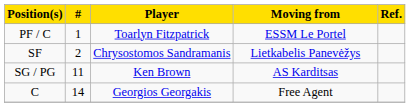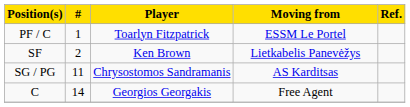 <table class="wikitable sortable" style="text-align:left">
 <tr>
 <td style="background:#FFDF00; color:black; text-align:center"><strong>Position(s)</strong></td>
 <td style="background:#FFDF00; color:black; text-align:center;" width=25><strong>#</strong></td>
 <td style="background:#FFDF00; color:black; text-align:center"><strong>Player</strong></td>
 <td style="background:#FFDF00; color:black; text-align:center;" width=180><strong>Moving from</strong></td>
 <td style="background:#FFDF00; color:black; text-align:center"><strong>Ref.</strong></td>
 </tr>
 <tr>
 <td style="text-align:center;">PF / C</td>
 <td style="text-align:center;">1</td>
 <td style="text-align:center;"> <a href='#'>Toarlyn Fitzpatrick</a></td>
 <td style="text-align:center;"> <a href='#'>ESSM Le Portel</a></td>
 <td></td>
 </tr>
 <tr>
 <td style="text-align:center;">SF</td>
 <td style="text-align:center;">2</td>
-<td style="text-align:center;"> <a href='#'>Chrysostomos Sandramanis</a></td>
+<td style="text-align:center;"> <a href='#'>Ken Brown</a></td>
 <td style="text-align:center;"> <a href='#'>Lietkabelis Panevėžys</a></td>
 <td></td>
 </tr>
 <tr>
 <td style="text-align:center;">SG / PG</td>
 <td style="text-align:center;">11</td>
-<td style="text-align:center;"> <a href='#'>Ken Brown</a></td>
+<td style="text-align:center;"> <a href='#'>Chrysostomos Sandramanis</a></td>
 <td style="text-align:center;"> <a href='#'>AS Karditsas</a></td>
 <td></td>
 </tr>
 <tr>
 <td style="text-align:center;">C</td>
 <td style="text-align:center;">14</td>
 <td style="text-align:center;"> <a href='#'>Georgios Georgakis</a></td>
 <td style="text-align:center;">Free Agent</td>
 <td></td>
 </tr>
 <tr>
 </tr>
 </table>
